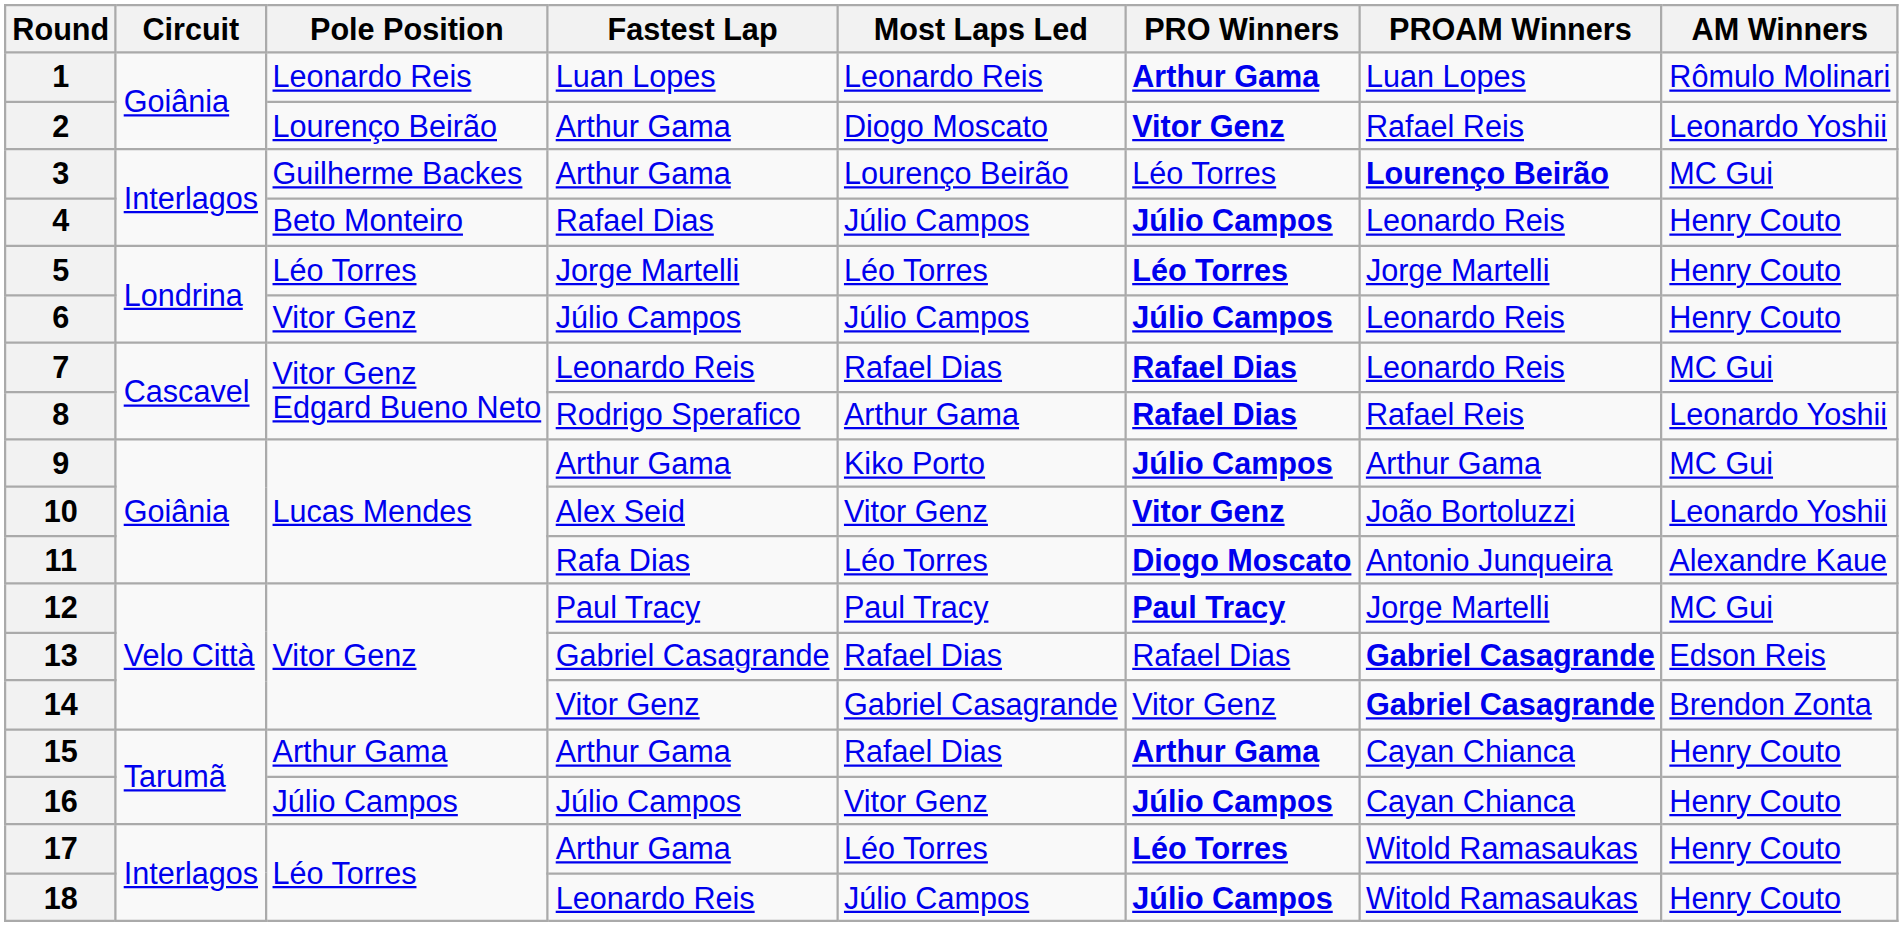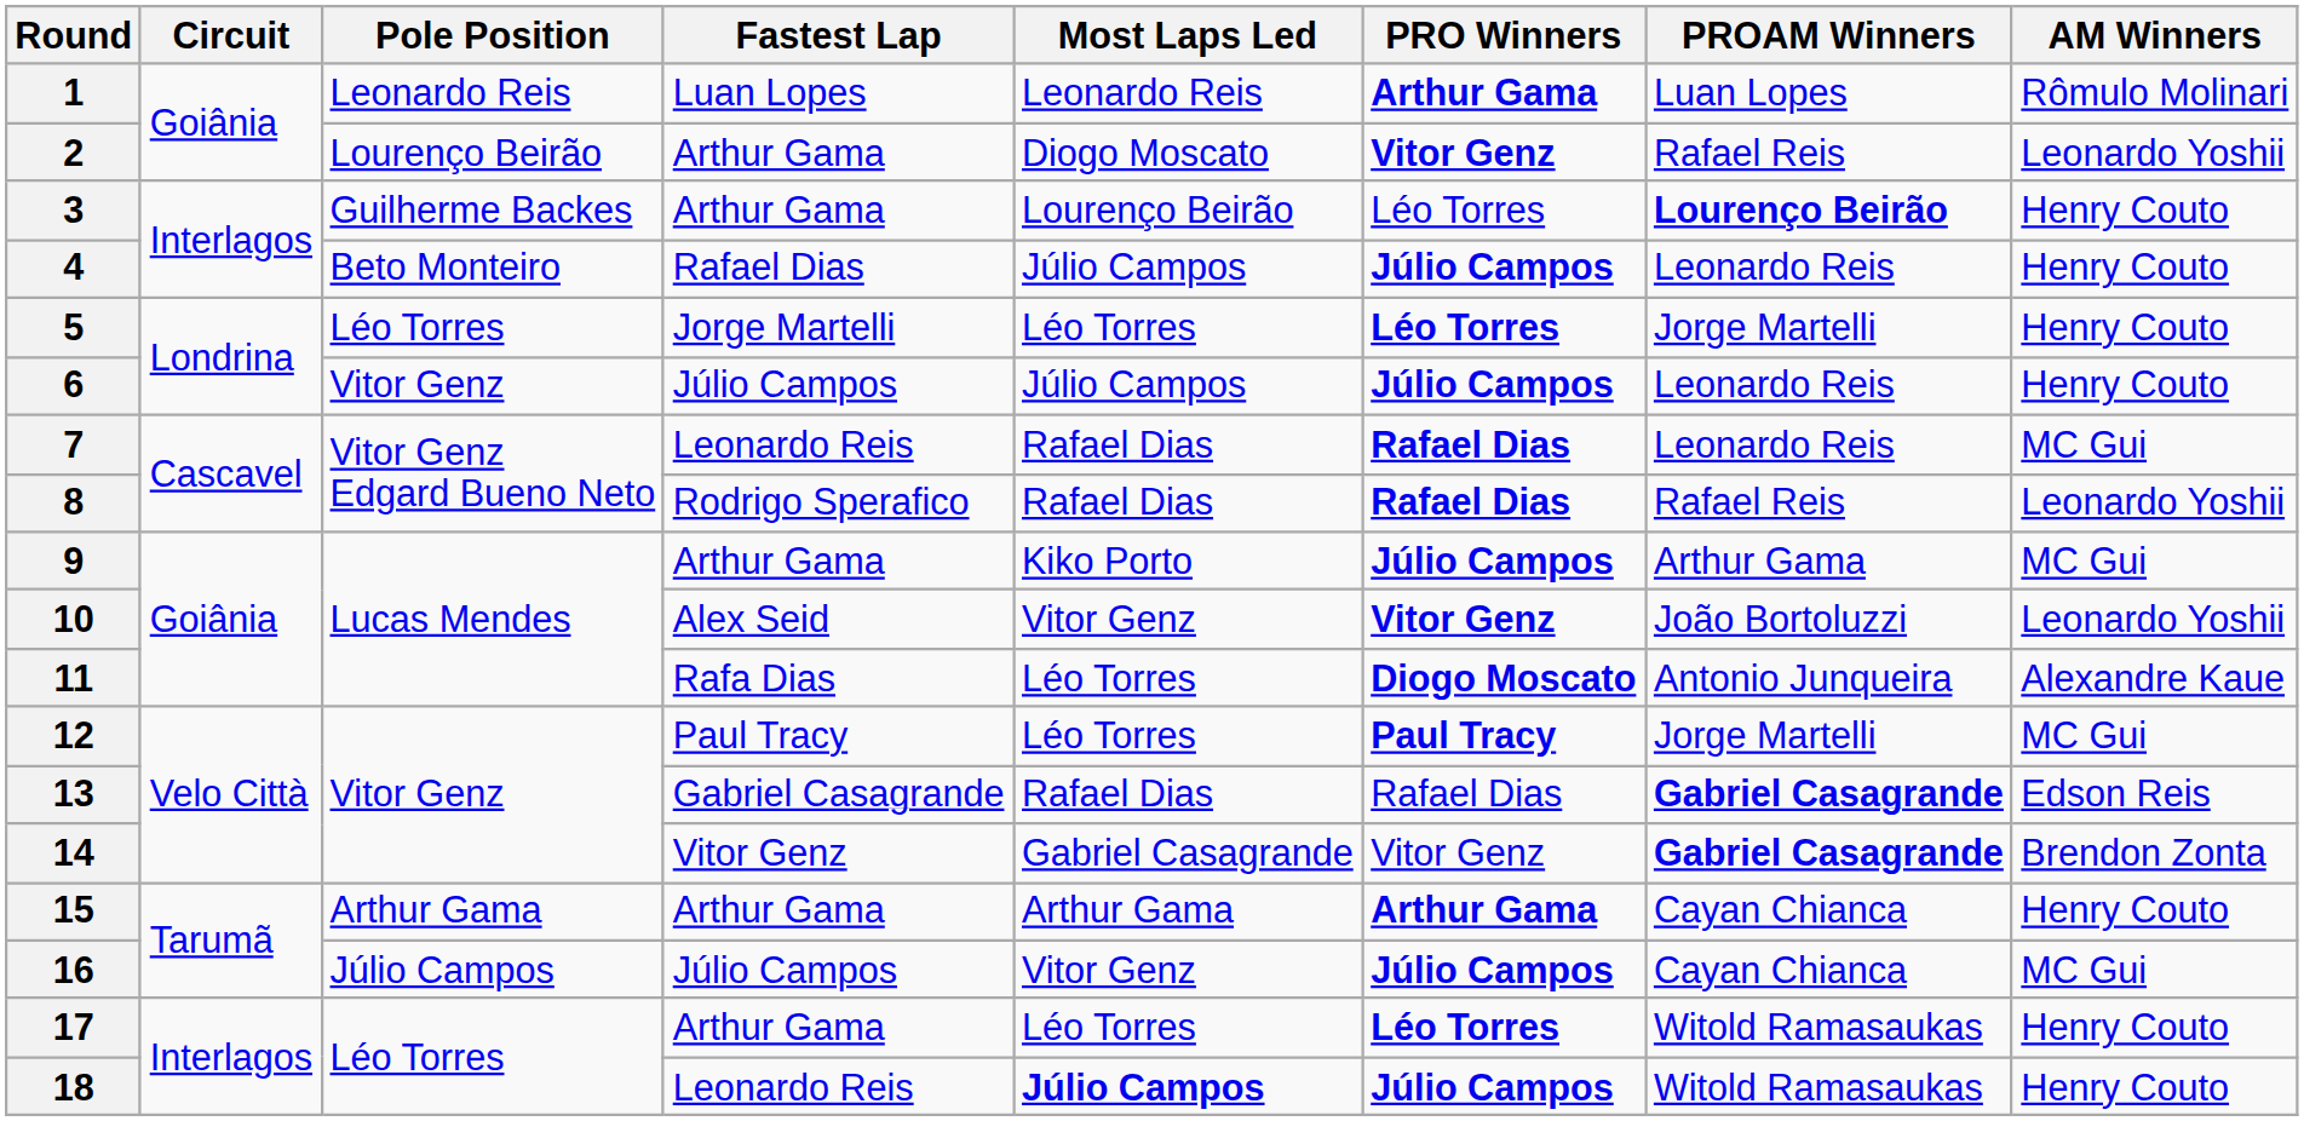 <table class="wikitable" style="font-size:85%;">
 <tr>
 <th>Round</th>
 <th>Circuit</th>
 <th>Pole Position</th>
 <th>Fastest Lap</th>
 <th>Most Laps Led</th>
 <th>PRO Winners</th>
 <th>PROAM Winners</th>
 <th>AM Winners</th>
 </tr>
 <tr>
 <th>1</th>
 <td rowspan=2> <a href='#'>Goiânia</a></td>
 <td> <a href='#'>Leonardo Reis</a></td>
 <td> <a href='#'>Luan Lopes</a></td>
 <td> <a href='#'>Leonardo Reis</a></td>
 <td> <strong><a href='#'>Arthur Gama</a></strong></td>
 <td> <a href='#'>Luan Lopes</a></td>
 <td> <a href='#'>Rômulo Molinari</a></td>
 </tr>
 <tr>
 <th>2</th>
 <td> <a href='#'>Lourenço Beirão</a></td>
 <td> <a href='#'>Arthur Gama</a></td>
 <td> <a href='#'>Diogo Moscato</a></td>
 <td> <strong><a href='#'>Vitor Genz</a></strong></td>
 <td> <a href='#'>Rafael Reis</a></td>
 <td> <a href='#'>Leonardo Yoshii</a></td>
 </tr>
 <tr>
 <th>3</th>
 <td rowspan=2> <a href='#'>Interlagos</a></td>
 <td> <a href='#'>Guilherme Backes</a></td>
 <td> <a href='#'>Arthur Gama</a></td>
 <td> <a href='#'>Lourenço Beirão</a></td>
 <td> <a href='#'>Léo Torres</a></td>
 <td><strong> <a href='#'>Lourenço Beirão</a></strong></td>
-<td> <a href='#'>MC Gui</a></td>
+<td> <a href='#'>Henry Couto</a></td>
 </tr>
 <tr>
 <th>4</th>
 <td> <a href='#'>Beto Monteiro</a></td>
 <td> <a href='#'>Rafael Dias</a></td>
 <td> <a href='#'>Júlio Campos</a></td>
 <td><strong> <a href='#'>Júlio Campos</a></strong></td>
 <td> <a href='#'>Leonardo Reis</a></td>
 <td> <a href='#'>Henry Couto</a></td>
 </tr>
 <tr>
 <th>5</th>
 <td rowspan=2> <a href='#'>Londrina</a></td>
 <td> <a href='#'>Léo Torres</a></td>
 <td> <a href='#'>Jorge Martelli</a></td>
 <td> <a href='#'>Léo Torres</a></td>
 <td> <strong><a href='#'>Léo Torres</a></strong></td>
 <td> <a href='#'>Jorge Martelli</a></td>
 <td> <a href='#'>Henry Couto</a></td>
 </tr>
 <tr>
 <th>6</th>
 <td> <a href='#'>Vitor Genz</a></td>
 <td> <a href='#'>Júlio Campos</a></td>
 <td> <a href='#'>Júlio Campos</a></td>
 <td> <strong><a href='#'>Júlio Campos</a></strong></td>
 <td> <a href='#'>Leonardo Reis</a></td>
 <td> <a href='#'>Henry Couto</a></td>
 </tr>
 <tr>
 <th>7</th>
 <td rowspan=2> <a href='#'>Cascavel</a></td>
 <td rowspan="2"> <a href='#'>Vitor Genz</a><br> <a href='#'>Edgard Bueno Neto</a></td>
 <td> <a href='#'>Leonardo Reis</a></td>
 <td> <a href='#'>Rafael Dias</a></td>
 <td> <strong><a href='#'>Rafael Dias</a></strong></td>
 <td> <a href='#'>Leonardo Reis</a></td>
 <td> <a href='#'>MC Gui</a></td>
 </tr>
 <tr>
 <th>8</th>
 <td> <a href='#'>Rodrigo Sperafico</a></td>
-<td> <a href='#'>Arthur Gama</a></td>
+<td> <a href='#'>Rafael Dias</a></td>
 <td> <strong><a href='#'>Rafael Dias</a></strong></td>
 <td> <a href='#'>Rafael Reis</a></td>
 <td> <a href='#'>Leonardo Yoshii</a></td>
 </tr>
 <tr>
 <th>9</th>
 <td rowspan=3> <a href='#'>Goiânia</a></td>
 <td rowspan="3"> <a href='#'>Lucas Mendes</a></td>
 <td> <a href='#'>Arthur Gama</a></td>
 <td> <a href='#'>Kiko Porto</a></td>
 <td> <strong><a href='#'>Júlio Campos</a></strong></td>
 <td> <a href='#'>Arthur Gama</a></td>
 <td> <a href='#'>MC Gui</a></td>
 </tr>
 <tr>
 <th>10</th>
 <td> <a href='#'>Alex Seid</a></td>
 <td> <a href='#'>Vitor Genz</a></td>
 <td> <strong><a href='#'>Vitor Genz</a></strong></td>
 <td> <a href='#'>João Bortoluzzi</a></td>
 <td> <a href='#'>Leonardo Yoshii</a></td>
 </tr>
 <tr>
 <th>11</th>
 <td> <a href='#'>Rafa Dias</a></td>
 <td> <a href='#'>Léo Torres</a></td>
 <td> <strong><a href='#'>Diogo Moscato</a></strong></td>
 <td> <a href='#'>Antonio Junqueira</a></td>
 <td> <a href='#'>Alexandre Kaue</a></td>
 </tr>
 <tr>
 <th>12</th>
 <td rowspan=3> <a href='#'>Velo Città</a></td>
 <td rowspan="3"> <a href='#'>Vitor Genz</a></td>
 <td> <a href='#'>Paul Tracy</a></td>
-<td> <a href='#'>Paul Tracy</a></td>
+<td> <a href='#'>Léo Torres</a></td>
 <td> <strong><a href='#'>Paul Tracy</a></strong></td>
 <td> <a href='#'>Jorge Martelli</a></td>
 <td> <a href='#'>MC Gui</a></td>
 </tr>
 <tr>
 <th>13</th>
 <td> <a href='#'>Gabriel Casagrande</a></td>
 <td> <a href='#'>Rafael Dias</a></td>
 <td> <a href='#'>Rafael Dias</a></td>
 <td> <strong><a href='#'>Gabriel Casagrande</a></strong></td>
 <td> <a href='#'>Edson Reis</a></td>
 </tr>
 <tr>
 <th>14</th>
 <td> <a href='#'>Vitor Genz</a></td>
 <td> <a href='#'>Gabriel Casagrande</a></td>
 <td> <a href='#'>Vitor Genz</a></td>
 <td> <strong><a href='#'>Gabriel Casagrande</a></strong></td>
 <td> <a href='#'>Brendon Zonta</a></td>
 </tr>
 <tr>
 <th>15</th>
 <td rowspan=2> <a href='#'>Tarumã</a></td>
 <td> <a href='#'>Arthur Gama</a></td>
 <td> <a href='#'>Arthur Gama</a></td>
-<td> <a href='#'>Rafael Dias</a></td>
+<td> <a href='#'>Arthur Gama</a></td>
 <td> <strong><a href='#'>Arthur Gama</a></strong></td>
 <td> <a href='#'>Cayan Chianca</a></td>
 <td> <a href='#'>Henry Couto</a></td>
 </tr>
 <tr>
 <th>16</th>
 <td> <a href='#'>Júlio Campos</a></td>
 <td> <a href='#'>Júlio Campos</a></td>
 <td> <a href='#'>Vitor Genz</a></td>
 <td> <strong><a href='#'>Júlio Campos</a></strong></td>
 <td> <a href='#'>Cayan Chianca</a></td>
-<td> <a href='#'>Henry Couto</a></td>
+<td> <a href='#'>MC Gui</a></td>
 </tr>
 <tr>
 <th>17</th>
 <td rowspan=2> <a href='#'>Interlagos</a></td>
 <td rowspan=2> <a href='#'>Léo Torres</a></td>
 <td> <a href='#'>Arthur Gama</a></td>
 <td> <a href='#'>Léo Torres</a></td>
 <td> <strong><a href='#'>Léo Torres</a></strong></td>
 <td> <a href='#'>Witold Ramasaukas</a></td>
 <td> <a href='#'>Henry Couto</a></td>
 </tr>
 <tr>
 <th>18</th>
 <td> <a href='#'>Leonardo Reis</a></td>
-<td> <a href='#'>Júlio Campos</a></td>
+<td><strong> <a href='#'>Júlio Campos</a></strong></td>
 <td> <strong><a href='#'>Júlio Campos</a></strong></td>
 <td> <a href='#'>Witold Ramasaukas</a></td>
 <td> <a href='#'>Henry Couto</a></td>
 </tr>
 </table>
